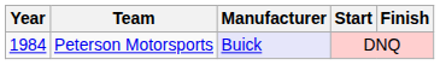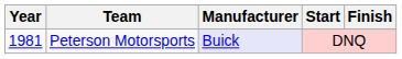 <table class="wikitable" style="font-size: 90%;">
 <tr>
 <th>Year</th>
 <th>Team</th>
 <th>Manufacturer</th>
 <th>Start</th>
 <th>Finish</th>
 </tr>
 <tr>
-<td><a href='#'>1984</a></td>
+<td><a href='#'>1981</a></td>
 <td><a href='#'>Peterson Motorsports</a></td>
 <td style="background: lavender;"><a href='#'>Buick</a></td>
 <td colspan=2 align=center style="background:#FFCFCF;">DNQ</td>
 </tr>
 </table>
